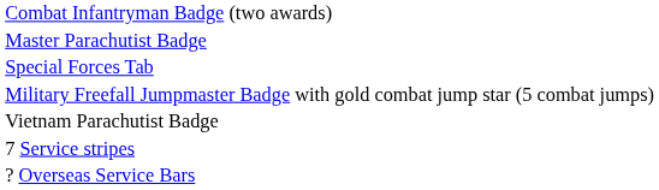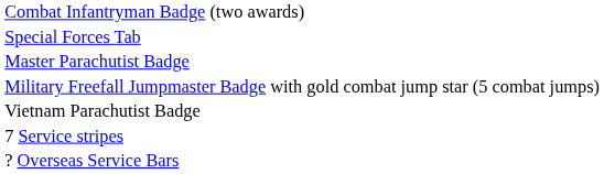 <table>
 <tr>
 <td></td>
 <td><a href='#'>Combat Infantryman Badge</a> (two awards)</td>
 </tr>
 <tr>
 <td></td>
-<td><a href='#'>Master Parachutist Badge</a></td>
+<td><a href='#'>Special Forces Tab</a></td>
 </tr>
 <tr>
 <td></td>
-<td><a href='#'>Special Forces Tab</a></td>
+<td><a href='#'>Master Parachutist Badge</a></td>
 </tr>
 <tr>
 <td><span></span></td>
 <td><a href='#'>Military Freefall Jumpmaster Badge</a> with gold combat jump star (5 combat jumps)</td>
 </tr>
 <tr>
 <td></td>
 <td>Vietnam Parachutist Badge</td>
 </tr>
 <tr>
 <td></td>
 <td>7 <a href='#'>Service stripes</a></td>
 </tr>
 <tr>
 <td></td>
 <td>? <a href='#'>Overseas Service Bars</a></td>
 </tr>
 </table>
